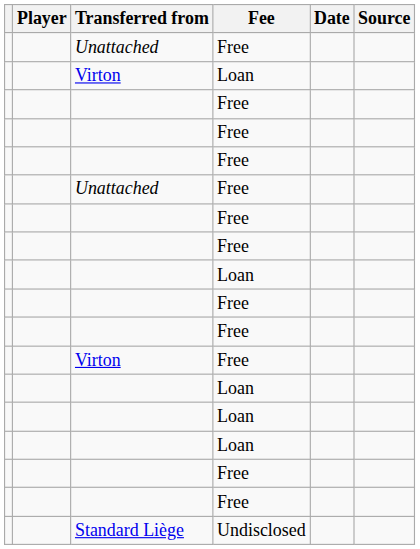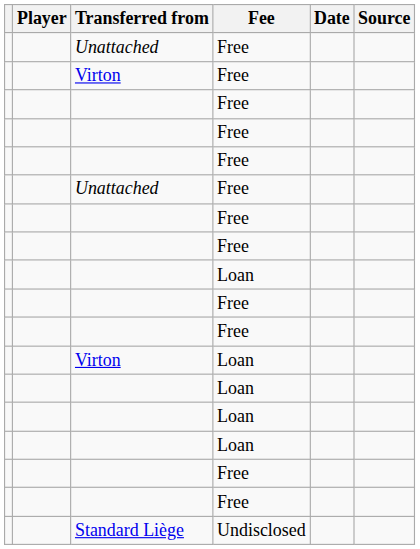 <table class="wikitable plainrowheaders sortable">
 <tr>
 <th></th>
 <th scope=col>Player</th>
 <th>Transferred from</th>
 <th scope=col; style="width: 65px;">Fee</th>
 <th scope=col>Date</th>
 <th scope=col>Source</th>
 </tr>
 <tr>
 <td align=center></td>
 <td></td>
 <td><em>Unattached</em></td>
 <td>Free</td>
 <td></td>
 <td></td>
 </tr>
 <tr>
 <td align=center></td>
 <td></td>
 <td><a href='#'>Virton</a></td>
-<td>Loan</td>
+<td>Free</td>
 <td></td>
 <td></td>
 </tr>
 <tr>
 <td align=center></td>
 <td></td>
 <td></td>
 <td>Free</td>
 <td></td>
 <td></td>
 </tr>
 <tr>
 <td align=center></td>
 <td></td>
 <td></td>
 <td>Free</td>
 <td></td>
 <td></td>
 </tr>
 <tr>
 <td align=center></td>
 <td></td>
 <td></td>
 <td>Free</td>
 <td></td>
 <td></td>
 </tr>
 <tr>
 <td align=center></td>
 <td></td>
 <td><em>Unattached</em></td>
 <td>Free</td>
 <td></td>
 <td></td>
 </tr>
 <tr>
 <td align=center></td>
 <td></td>
 <td></td>
 <td>Free</td>
 <td></td>
 <td></td>
 </tr>
 <tr>
 <td align=center></td>
 <td></td>
 <td></td>
 <td>Free</td>
 <td></td>
 <td></td>
 </tr>
 <tr>
 <td align=center></td>
 <td></td>
 <td></td>
 <td>Loan</td>
 <td></td>
 <td></td>
 </tr>
 <tr>
 <td align=center></td>
 <td></td>
 <td></td>
 <td>Free</td>
 <td></td>
 <td></td>
 </tr>
 <tr>
 <td align=center></td>
 <td></td>
 <td></td>
 <td>Free</td>
 <td></td>
 <td></td>
 </tr>
 <tr>
 <td align=center></td>
 <td></td>
 <td><a href='#'>Virton</a></td>
-<td>Free</td>
+<td>Loan</td>
 <td></td>
 <td></td>
 </tr>
 <tr>
 <td align=center></td>
 <td></td>
 <td></td>
 <td>Loan</td>
 <td></td>
 <td></td>
 </tr>
 <tr>
 <td align=center></td>
 <td></td>
 <td></td>
 <td>Loan</td>
 <td></td>
 <td></td>
 </tr>
 <tr>
 <td align=center></td>
 <td></td>
 <td></td>
 <td>Loan</td>
 <td></td>
 <td></td>
 </tr>
 <tr>
 <td align=center></td>
 <td></td>
 <td></td>
 <td>Free</td>
 <td></td>
 <td></td>
 </tr>
 <tr>
 <td align=center></td>
 <td></td>
 <td></td>
 <td>Free</td>
 <td></td>
 <td></td>
 </tr>
 <tr>
 <td align=center></td>
 <td></td>
 <td><a href='#'>Standard Liège</a></td>
 <td>Undisclosed</td>
 <td></td>
 <td></td>
 </tr>
 </table>
